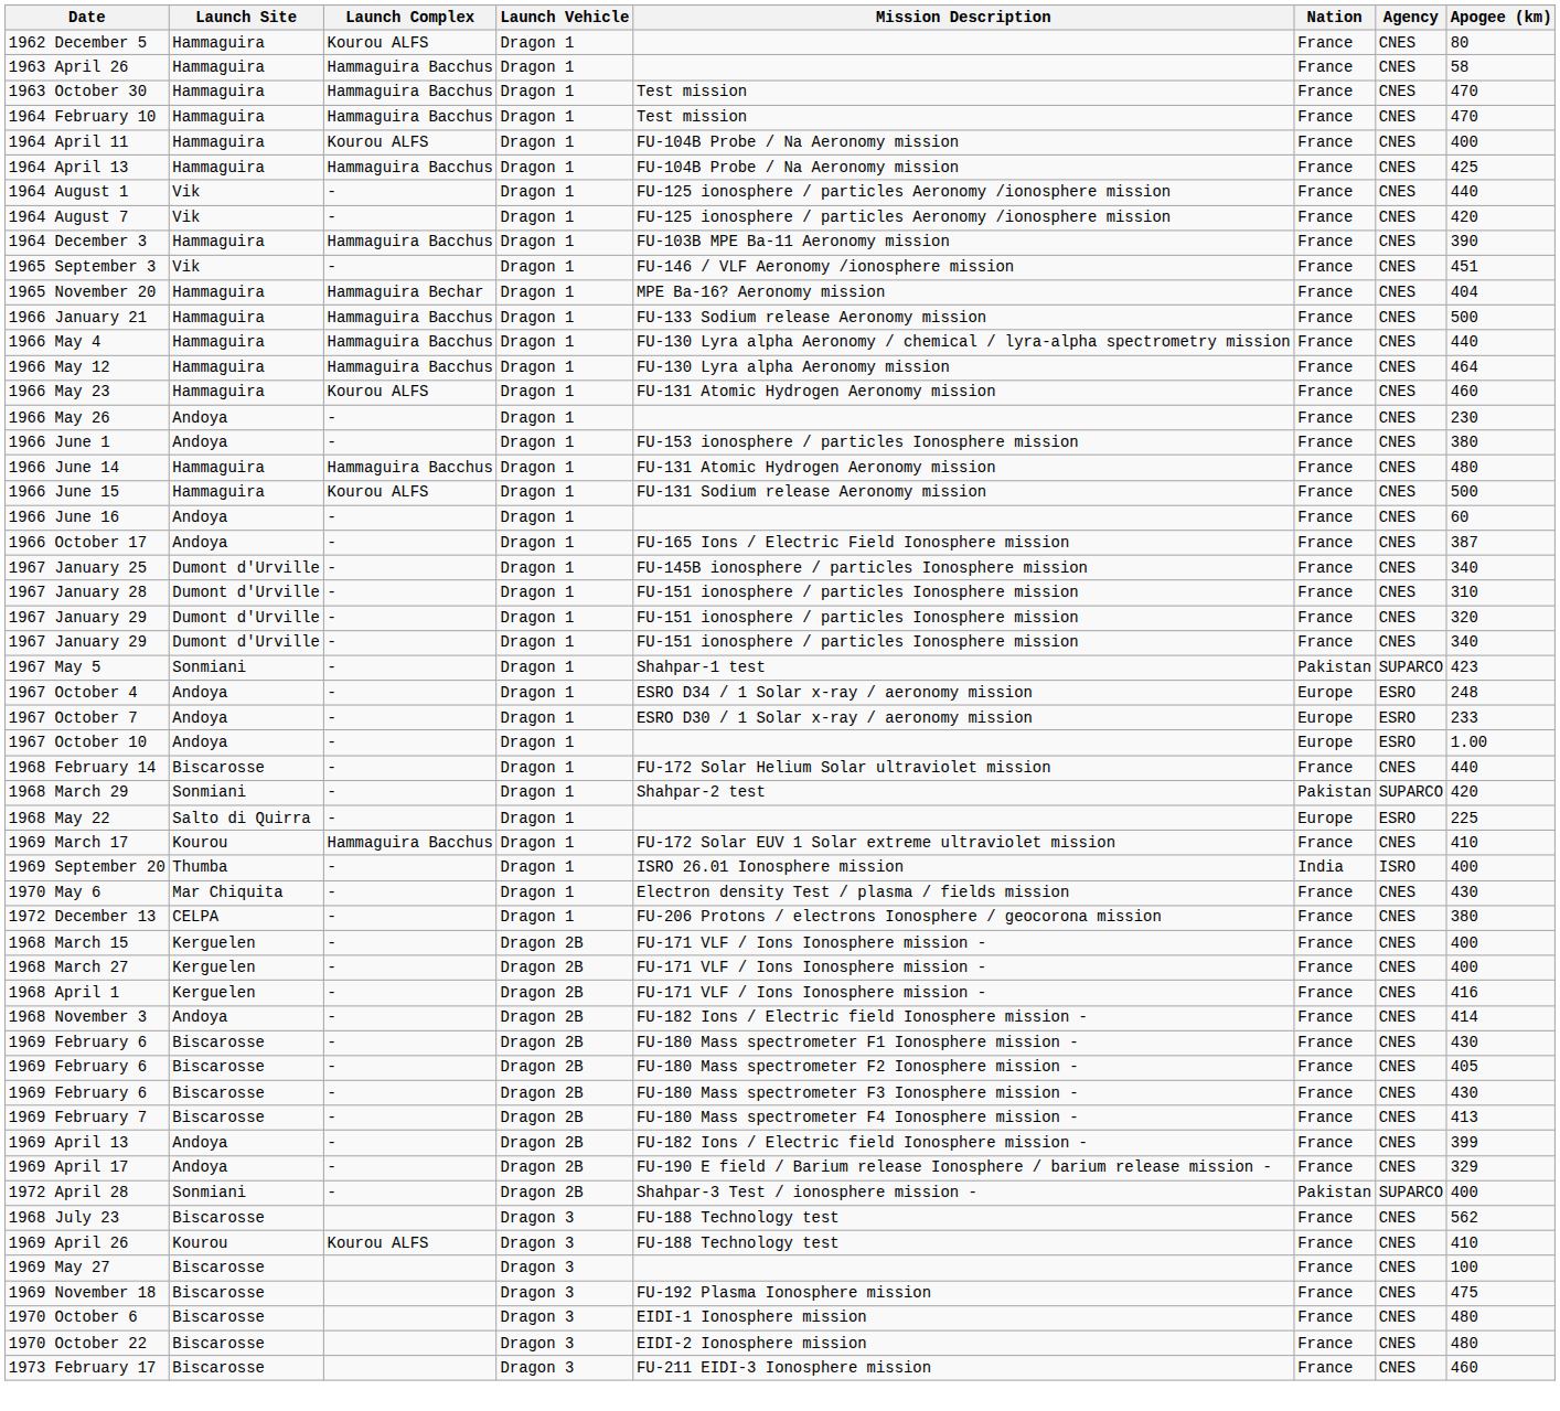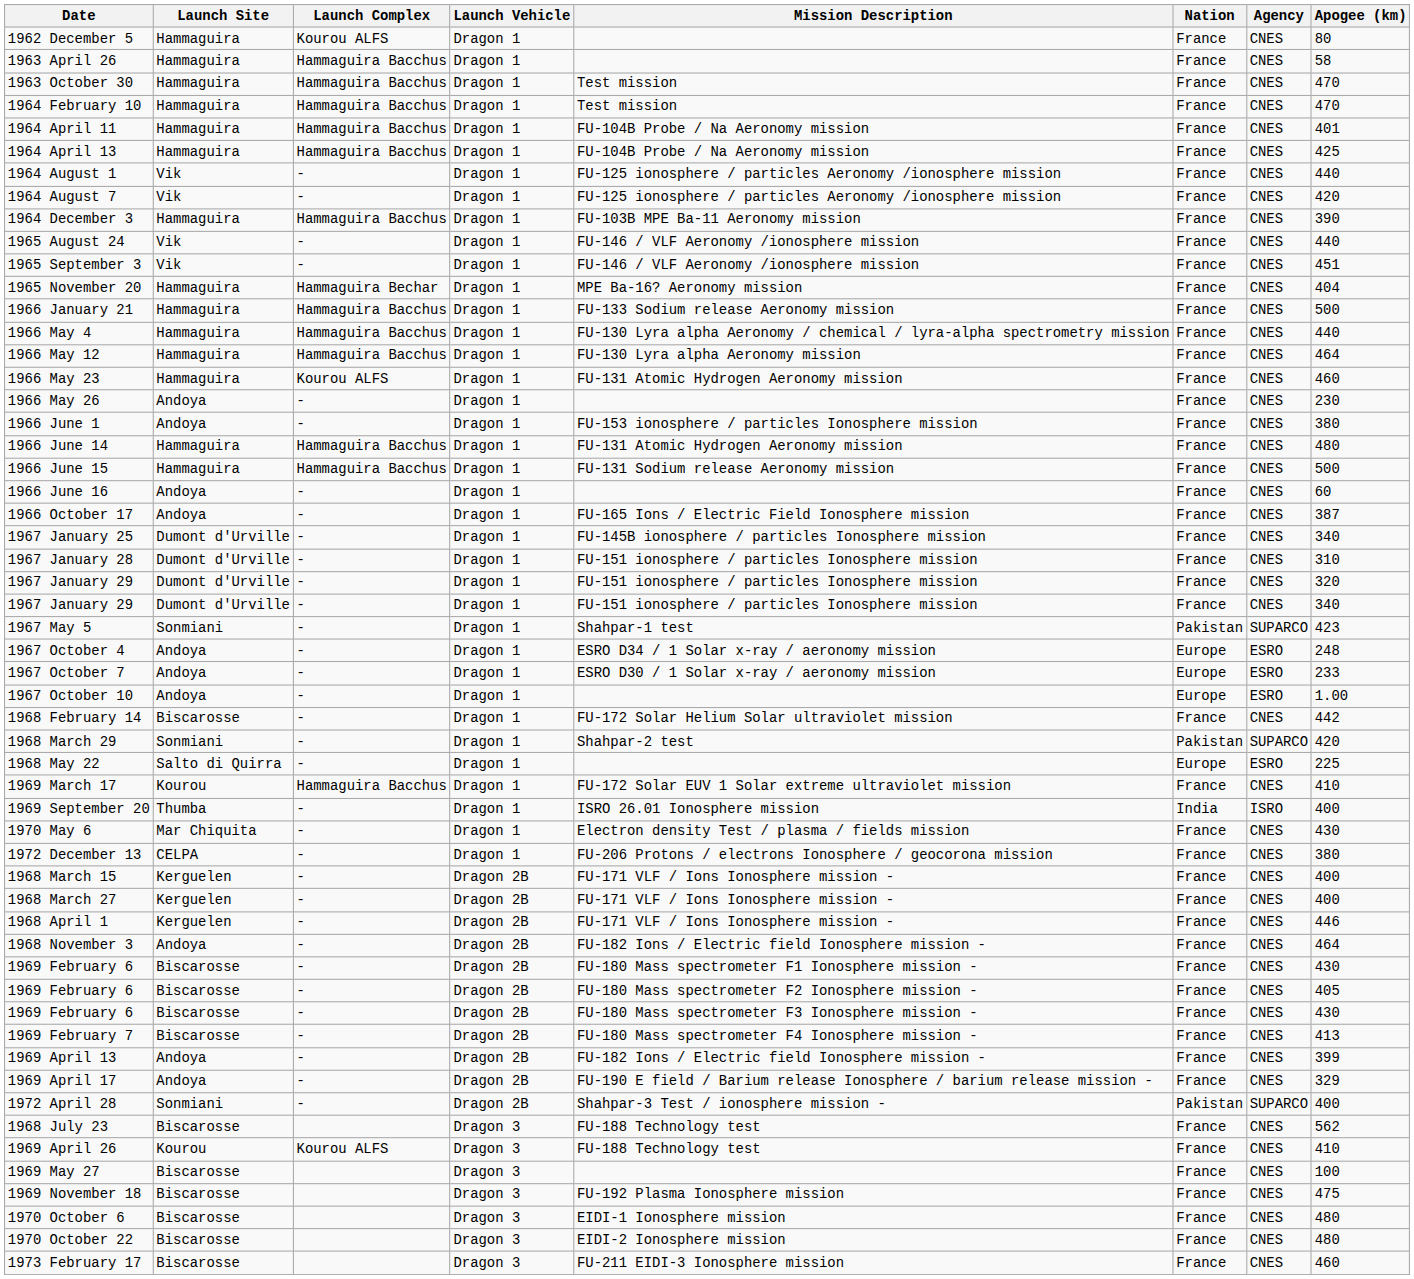 <table class="wikitable sortable collapsible collapsed">
 <tr>
 <th>Date</th>
 <th>Launch Site</th>
 <th>Launch Complex</th>
 <th>Launch Vehicle</th>
 <th>Mission Description</th>
 <th>Nation</th>
 <th>Agency</th>
 <th>Apogee (km)</th>
 </tr>
 <tr>
 <td>1962 December 5</td>
 <td>Hammaguira</td>
 <td>Kourou ALFS</td>
 <td>Dragon 1</td>
 <td></td>
 <td>France</td>
 <td>CNES</td>
 <td>80</td>
 </tr>
 <tr>
 <td>1963 April 26</td>
 <td>Hammaguira</td>
 <td>Hammaguira Bacchus</td>
 <td>Dragon 1</td>
 <td></td>
 <td>France</td>
 <td>CNES</td>
 <td>58</td>
 </tr>
 <tr>
 <td>1963 October 30</td>
 <td>Hammaguira</td>
 <td>Hammaguira Bacchus</td>
 <td>Dragon 1</td>
 <td>Test mission</td>
 <td>France</td>
 <td>CNES</td>
 <td>470</td>
 </tr>
 <tr>
 <td>1964 February 10</td>
 <td>Hammaguira</td>
 <td>Hammaguira Bacchus</td>
 <td>Dragon 1</td>
 <td>Test mission</td>
 <td>France</td>
 <td>CNES</td>
 <td>470</td>
 </tr>
 <tr>
 <td>1964 April 11</td>
 <td>Hammaguira</td>
-<td>Kourou ALFS</td>
+<td>Hammaguira Bacchus</td>
 <td>Dragon 1</td>
 <td>FU-104B Probe / Na Aeronomy mission</td>
 <td>France</td>
 <td>CNES</td>
-<td>400</td>
+<td>401</td>
 </tr>
 <tr>
 <td>1964 April 13</td>
 <td>Hammaguira</td>
 <td>Hammaguira Bacchus</td>
 <td>Dragon 1</td>
 <td>FU-104B Probe / Na Aeronomy mission</td>
 <td>France</td>
 <td>CNES</td>
 <td>425</td>
 </tr>
 <tr>
 <td>1964 August 1</td>
 <td>Vik</td>
 <td>-</td>
 <td>Dragon 1</td>
 <td>FU-125 ionosphere / particles Aeronomy /ionosphere mission</td>
 <td>France</td>
 <td>CNES</td>
 <td>440</td>
 </tr>
 <tr>
 <td>1964 August 7</td>
 <td>Vik</td>
 <td>-</td>
 <td>Dragon 1</td>
 <td>FU-125 ionosphere / particles Aeronomy /ionosphere mission</td>
 <td>France</td>
 <td>CNES</td>
 <td>420</td>
 </tr>
 <tr>
 <td>1964 December 3</td>
 <td>Hammaguira</td>
 <td>Hammaguira Bacchus</td>
 <td>Dragon 1</td>
 <td>FU-103B MPE Ba-11 Aeronomy mission</td>
 <td>France</td>
 <td>CNES</td>
 <td>390</td>
+</tr>
+<tr>
+<td>1965 August 24</td>
+<td>Vik</td>
+<td>-</td>
+<td>Dragon 1</td>
+<td>FU-146 / VLF Aeronomy /ionosphere mission</td>
+<td>France</td>
+<td>CNES</td>
+<td>440</td>
 </tr>
 <tr>
 <td>1965 September 3</td>
 <td>Vik</td>
 <td>-</td>
 <td>Dragon 1</td>
 <td>FU-146 / VLF Aeronomy /ionosphere mission</td>
 <td>France</td>
 <td>CNES</td>
 <td>451</td>
 </tr>
 <tr>
 <td>1965 November 20</td>
 <td>Hammaguira</td>
 <td>Hammaguira Bechar</td>
 <td>Dragon 1</td>
 <td>MPE Ba-16? Aeronomy mission</td>
 <td>France</td>
 <td>CNES</td>
 <td>404</td>
 </tr>
 <tr>
 <td>1966 January 21</td>
 <td>Hammaguira</td>
 <td>Hammaguira Bacchus</td>
 <td>Dragon 1</td>
 <td>FU-133 Sodium release Aeronomy mission</td>
 <td>France</td>
 <td>CNES</td>
 <td>500</td>
 </tr>
 <tr>
 <td>1966 May 4</td>
 <td>Hammaguira</td>
 <td>Hammaguira Bacchus</td>
 <td>Dragon 1</td>
 <td>FU-130 Lyra alpha Aeronomy / chemical / lyra-alpha spectrometry mission</td>
 <td>France</td>
 <td>CNES</td>
 <td>440</td>
 </tr>
 <tr>
 <td>1966 May 12</td>
 <td>Hammaguira</td>
 <td>Hammaguira Bacchus</td>
 <td>Dragon 1</td>
 <td>FU-130 Lyra alpha Aeronomy mission</td>
 <td>France</td>
 <td>CNES</td>
 <td>464</td>
 </tr>
 <tr>
 <td>1966 May 23</td>
 <td>Hammaguira</td>
 <td>Kourou ALFS</td>
 <td>Dragon 1</td>
 <td>FU-131 Atomic Hydrogen Aeronomy mission</td>
 <td>France</td>
 <td>CNES</td>
 <td>460</td>
 </tr>
 <tr>
 <td>1966 May 26</td>
 <td>Andoya</td>
 <td>-</td>
 <td>Dragon 1</td>
 <td></td>
 <td>France</td>
 <td>CNES</td>
 <td>230</td>
 </tr>
 <tr>
 <td>1966 June 1</td>
 <td>Andoya</td>
 <td>-</td>
 <td>Dragon 1</td>
 <td>FU-153 ionosphere / particles Ionosphere mission</td>
 <td>France</td>
 <td>CNES</td>
 <td>380</td>
 </tr>
 <tr>
 <td>1966 June 14</td>
 <td>Hammaguira</td>
 <td>Hammaguira Bacchus</td>
 <td>Dragon 1</td>
 <td>FU-131 Atomic Hydrogen Aeronomy mission</td>
 <td>France</td>
 <td>CNES</td>
 <td>480</td>
 </tr>
 <tr>
 <td>1966 June 15</td>
 <td>Hammaguira</td>
-<td>Kourou ALFS</td>
+<td>Hammaguira Bacchus</td>
 <td>Dragon 1</td>
 <td>FU-131 Sodium release Aeronomy mission</td>
 <td>France</td>
 <td>CNES</td>
 <td>500</td>
 </tr>
 <tr>
 <td>1966 June 16</td>
 <td>Andoya</td>
 <td>-</td>
 <td>Dragon 1</td>
 <td></td>
 <td>France</td>
 <td>CNES</td>
 <td>60</td>
 </tr>
 <tr>
 <td>1966 October 17</td>
 <td>Andoya</td>
 <td>-</td>
 <td>Dragon 1</td>
 <td>FU-165 Ions / Electric Field Ionosphere mission</td>
 <td>France</td>
 <td>CNES</td>
 <td>387</td>
 </tr>
 <tr>
 <td>1967 January 25</td>
 <td>Dumont d'Urville</td>
 <td>-</td>
 <td>Dragon 1</td>
 <td>FU-145B ionosphere / particles Ionosphere mission</td>
 <td>France</td>
 <td>CNES</td>
 <td>340</td>
 </tr>
 <tr>
 <td>1967 January 28</td>
 <td>Dumont d'Urville</td>
 <td>-</td>
 <td>Dragon 1</td>
 <td>FU-151 ionosphere / particles Ionosphere mission</td>
 <td>France</td>
 <td>CNES</td>
 <td>310</td>
 </tr>
 <tr>
 <td>1967 January 29</td>
 <td>Dumont d'Urville</td>
 <td>-</td>
 <td>Dragon 1</td>
 <td>FU-151 ionosphere / particles Ionosphere mission</td>
 <td>France</td>
 <td>CNES</td>
 <td>320</td>
 </tr>
 <tr>
 <td>1967 January 29</td>
 <td>Dumont d'Urville</td>
 <td>-</td>
 <td>Dragon 1</td>
 <td>FU-151 ionosphere / particles Ionosphere mission</td>
 <td>France</td>
 <td>CNES</td>
 <td>340</td>
 </tr>
 <tr>
 <td>1967 May 5</td>
 <td>Sonmiani</td>
 <td>-</td>
 <td>Dragon 1</td>
 <td>Shahpar-1 test</td>
 <td>Pakistan</td>
 <td>SUPARCO</td>
 <td>423</td>
 </tr>
 <tr>
 <td>1967 October 4</td>
 <td>Andoya</td>
 <td>-</td>
 <td>Dragon 1</td>
 <td>ESRO D34 / 1 Solar x-ray / aeronomy mission</td>
 <td>Europe</td>
 <td>ESRO</td>
 <td>248</td>
 </tr>
 <tr>
 <td>1967 October 7</td>
 <td>Andoya</td>
 <td>-</td>
 <td>Dragon 1</td>
 <td>ESRO D30 / 1 Solar x-ray / aeronomy mission</td>
 <td>Europe</td>
 <td>ESRO</td>
 <td>233</td>
 </tr>
 <tr>
 <td>1967 October 10</td>
 <td>Andoya</td>
 <td>-</td>
 <td>Dragon 1</td>
 <td></td>
 <td>Europe</td>
 <td>ESRO</td>
 <td>1.00</td>
 </tr>
 <tr>
 <td>1968 February 14</td>
 <td>Biscarosse</td>
 <td>-</td>
 <td>Dragon 1</td>
 <td>FU-172 Solar Helium Solar ultraviolet mission</td>
 <td>France</td>
 <td>CNES</td>
-<td>440</td>
+<td>442</td>
 </tr>
 <tr>
 <td>1968 March 29</td>
 <td>Sonmiani</td>
 <td>-</td>
 <td>Dragon 1</td>
 <td>Shahpar-2 test</td>
 <td>Pakistan</td>
 <td>SUPARCO</td>
 <td>420</td>
 </tr>
 <tr>
 <td>1968 May 22</td>
 <td>Salto di Quirra</td>
 <td>-</td>
 <td>Dragon 1</td>
 <td></td>
 <td>Europe</td>
 <td>ESRO</td>
 <td>225</td>
 </tr>
 <tr>
 <td>1969 March 17</td>
 <td>Kourou</td>
 <td>Hammaguira Bacchus</td>
 <td>Dragon 1</td>
 <td>FU-172 Solar EUV 1 Solar extreme ultraviolet mission</td>
 <td>France</td>
 <td>CNES</td>
 <td>410</td>
 </tr>
 <tr>
 <td>1969 September 20</td>
 <td>Thumba</td>
 <td>-</td>
 <td>Dragon 1</td>
 <td>ISRO 26.01 Ionosphere mission</td>
 <td>India</td>
 <td>ISRO</td>
 <td>400</td>
 </tr>
 <tr>
 <td>1970 May 6</td>
 <td>Mar Chiquita</td>
 <td>-</td>
 <td>Dragon 1</td>
 <td>Electron density Test / plasma / fields mission</td>
 <td>France</td>
 <td>CNES</td>
 <td>430</td>
 </tr>
 <tr>
 <td>1972 December 13</td>
 <td>CELPA</td>
 <td>-</td>
 <td>Dragon 1</td>
 <td>FU-206 Protons / electrons Ionosphere / geocorona mission</td>
 <td>France</td>
 <td>CNES</td>
 <td>380</td>
 </tr>
 <tr>
 <td>1968 March 15</td>
 <td>Kerguelen</td>
 <td>-</td>
 <td>Dragon 2B</td>
 <td>FU-171 VLF / Ions Ionosphere mission -</td>
 <td>France</td>
 <td>CNES</td>
 <td>400</td>
 </tr>
 <tr>
 <td>1968 March 27</td>
 <td>Kerguelen</td>
 <td>-</td>
 <td>Dragon 2B</td>
 <td>FU-171 VLF / Ions Ionosphere mission -</td>
 <td>France</td>
 <td>CNES</td>
 <td>400</td>
 </tr>
 <tr>
 <td>1968 April 1</td>
 <td>Kerguelen</td>
 <td>-</td>
 <td>Dragon 2B</td>
 <td>FU-171 VLF / Ions Ionosphere mission -</td>
 <td>France</td>
 <td>CNES</td>
-<td>416</td>
+<td>446</td>
 </tr>
 <tr>
 <td>1968 November 3</td>
 <td>Andoya</td>
 <td>-</td>
 <td>Dragon 2B</td>
 <td>FU-182 Ions / Electric field Ionosphere mission -</td>
 <td>France</td>
 <td>CNES</td>
-<td>414</td>
+<td>464</td>
 </tr>
 <tr>
 <td>1969 February 6</td>
 <td>Biscarosse</td>
 <td>-</td>
 <td>Dragon 2B</td>
 <td>FU-180 Mass spectrometer F1 Ionosphere mission -</td>
 <td>France</td>
 <td>CNES</td>
 <td>430</td>
 </tr>
 <tr>
 <td>1969 February 6</td>
 <td>Biscarosse</td>
 <td>-</td>
 <td>Dragon 2B</td>
 <td>FU-180 Mass spectrometer F2 Ionosphere mission -</td>
 <td>France</td>
 <td>CNES</td>
 <td>405</td>
 </tr>
 <tr>
 <td>1969 February 6</td>
 <td>Biscarosse</td>
 <td>-</td>
 <td>Dragon 2B</td>
 <td>FU-180 Mass spectrometer F3 Ionosphere mission -</td>
 <td>France</td>
 <td>CNES</td>
 <td>430</td>
 </tr>
 <tr>
 <td>1969 February 7</td>
 <td>Biscarosse</td>
 <td>-</td>
 <td>Dragon 2B</td>
 <td>FU-180 Mass spectrometer F4 Ionosphere mission -</td>
 <td>France</td>
 <td>CNES</td>
 <td>413</td>
 </tr>
 <tr>
 <td>1969 April 13</td>
 <td>Andoya</td>
 <td>-</td>
 <td>Dragon 2B</td>
 <td>FU-182 Ions / Electric field Ionosphere mission -</td>
 <td>France</td>
 <td>CNES</td>
 <td>399</td>
 </tr>
 <tr>
 <td>1969 April 17</td>
 <td>Andoya</td>
 <td>-</td>
 <td>Dragon 2B</td>
 <td>FU-190 E field / Barium release Ionosphere / barium release mission -</td>
 <td>France</td>
 <td>CNES</td>
 <td>329</td>
 </tr>
 <tr>
 <td>1972 April 28</td>
 <td>Sonmiani</td>
 <td>-</td>
 <td>Dragon 2B</td>
 <td>Shahpar-3 Test / ionosphere mission -</td>
 <td>Pakistan</td>
 <td>SUPARCO</td>
 <td>400</td>
 </tr>
 <tr>
 <td>1968 July 23</td>
 <td>Biscarosse</td>
 <td></td>
 <td>Dragon 3</td>
 <td>FU-188 Technology test</td>
 <td>France</td>
 <td>CNES</td>
 <td>562</td>
 </tr>
 <tr>
 <td>1969 April 26</td>
 <td>Kourou</td>
 <td>Kourou ALFS</td>
 <td>Dragon 3</td>
 <td>FU-188 Technology test</td>
 <td>France</td>
 <td>CNES</td>
 <td>410</td>
 </tr>
 <tr>
 <td>1969 May 27</td>
 <td>Biscarosse</td>
 <td></td>
 <td>Dragon 3</td>
 <td></td>
 <td>France</td>
 <td>CNES</td>
 <td>100</td>
 </tr>
 <tr>
 <td>1969 November 18</td>
 <td>Biscarosse</td>
 <td></td>
 <td>Dragon 3</td>
 <td>FU-192 Plasma Ionosphere mission</td>
 <td>France</td>
 <td>CNES</td>
 <td>475</td>
 </tr>
 <tr>
 <td>1970 October 6</td>
 <td>Biscarosse</td>
 <td></td>
 <td>Dragon 3</td>
 <td>EIDI-1 Ionosphere mission</td>
 <td>France</td>
 <td>CNES</td>
 <td>480</td>
 </tr>
 <tr>
 <td>1970 October 22</td>
 <td>Biscarosse</td>
 <td></td>
 <td>Dragon 3</td>
 <td>EIDI-2 Ionosphere mission</td>
 <td>France</td>
 <td>CNES</td>
 <td>480</td>
 </tr>
 <tr>
 <td>1973 February 17</td>
 <td>Biscarosse</td>
 <td></td>
 <td>Dragon 3</td>
 <td>FU-211 EIDI-3 Ionosphere mission</td>
 <td>France</td>
 <td>CNES</td>
 <td>460</td>
 </tr>
 </table>
